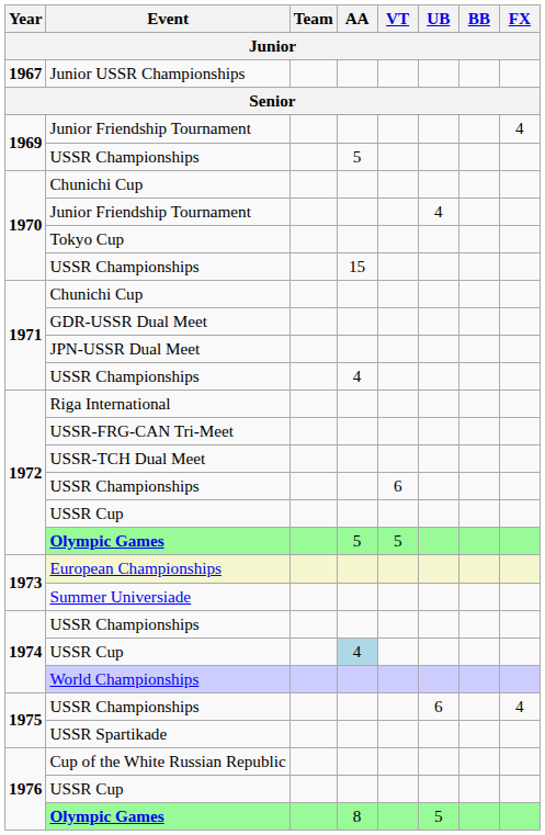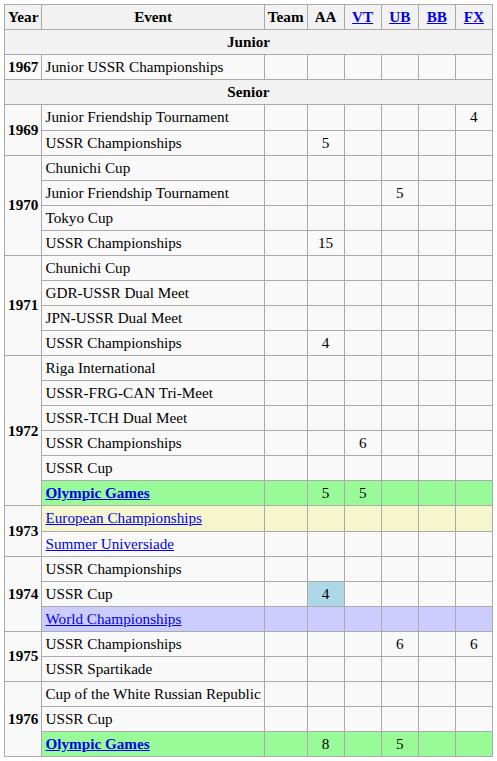 <table class="wikitable" style="text-align:center; font-size:95%;">
 <tr>
 <th align=center>Year</th>
 <th align=center>Event</th>
 <th style="width:30px;">Team</th>
 <th style="width:30px;">AA</th>
 <th style="width:30px;"><a href='#'>VT</a></th>
 <th style="width:30px;"><a href='#'>UB</a></th>
 <th style="width:30px;"><a href='#'>BB</a></th>
 <th style="width:30px;"><a href='#'>FX</a></th>
 </tr>
 <tr>
 <th colspan="8"><strong>Junior</strong></th>
 </tr>
 <tr>
 <td rowspan="1"><strong>1967</strong></td>
 <td align=left>Junior USSR Championships</td>
 <td></td>
 <td></td>
 <td></td>
 <td></td>
 <td></td>
 <td></td>
 </tr>
 <tr>
 <th colspan="8"><strong>Senior</strong></th>
 </tr>
 <tr>
 <td rowspan="2"><strong>1969</strong></td>
 <td align=left>Junior Friendship Tournament</td>
 <td></td>
 <td></td>
 <td></td>
 <td></td>
 <td></td>
 <td>4</td>
 </tr>
 <tr>
 <td align=left>USSR Championships</td>
 <td></td>
 <td>5</td>
 <td></td>
 <td></td>
 <td></td>
 <td></td>
 </tr>
 <tr>
 <td rowspan="4"><strong>1970</strong></td>
 <td align=left>Chunichi Cup</td>
 <td></td>
 <td></td>
 <td></td>
 <td></td>
 <td></td>
 <td></td>
 </tr>
 <tr>
 <td align=left>Junior Friendship Tournament</td>
 <td></td>
 <td></td>
 <td></td>
-<td>4</td>
+<td>5</td>
 <td></td>
 <td></td>
 </tr>
 <tr>
 <td align=left>Tokyo Cup</td>
 <td></td>
 <td></td>
 <td></td>
 <td></td>
 <td></td>
 <td></td>
 </tr>
 <tr>
 <td align=left>USSR Championships</td>
 <td></td>
 <td>15</td>
 <td></td>
 <td></td>
 <td></td>
 <td></td>
 </tr>
 <tr>
 <td rowspan="4"><strong>1971</strong></td>
 <td align=left>Chunichi Cup</td>
 <td></td>
 <td></td>
 <td></td>
 <td></td>
 <td></td>
 <td></td>
 </tr>
 <tr>
 <td align=left>GDR-USSR Dual Meet</td>
 <td></td>
 <td></td>
 <td></td>
 <td></td>
 <td></td>
 <td></td>
 </tr>
 <tr>
 <td align=left>JPN-USSR Dual Meet</td>
 <td></td>
 <td></td>
 <td></td>
 <td></td>
 <td></td>
 <td></td>
 </tr>
 <tr>
 <td align=left>USSR Championships</td>
 <td></td>
 <td>4</td>
 <td></td>
 <td></td>
 <td></td>
 <td></td>
 </tr>
 <tr>
 <td rowspan="6"><strong>1972</strong></td>
 <td align=left>Riga International</td>
 <td></td>
 <td></td>
 <td></td>
 <td></td>
 <td></td>
 <td></td>
 </tr>
 <tr>
 <td align=left>USSR-FRG-CAN Tri-Meet</td>
 <td></td>
 <td></td>
 <td></td>
 <td></td>
 <td></td>
 <td></td>
 </tr>
 <tr>
 <td align=left>USSR-TCH Dual Meet</td>
 <td></td>
 <td></td>
 <td></td>
 <td></td>
 <td></td>
 <td></td>
 </tr>
 <tr>
 <td align=left>USSR Championships</td>
 <td></td>
 <td></td>
 <td>6</td>
 <td></td>
 <td></td>
 <td></td>
 </tr>
 <tr>
 <td align=left>USSR Cup</td>
 <td></td>
 <td></td>
 <td></td>
 <td></td>
 <td></td>
 <td></td>
 </tr>
 <tr bgcolor=98FB98>
 <td align=left><strong><a href='#'>Olympic Games</a></strong></td>
 <td></td>
 <td>5</td>
 <td>5</td>
 <td></td>
 <td></td>
 <td></td>
 </tr>
 <tr>
 <td rowspan="3"><strong>1973</strong></td>
 </tr>
 <tr bgcolor=#F5F6CE>
 <td align=left><a href='#'>European Championships</a></td>
 <td></td>
 <td></td>
 <td></td>
 <td></td>
 <td></td>
 <td></td>
 </tr>
 <tr>
 <td align=left><a href='#'>Summer Universiade</a></td>
 <td></td>
 <td></td>
 <td></td>
 <td></td>
 <td></td>
 <td></td>
 </tr>
 <tr>
 <td rowspan="3"><strong>1974</strong></td>
 <td align=left>USSR Championships</td>
 <td></td>
 <td></td>
 <td></td>
 <td></td>
 <td></td>
 <td></td>
 </tr>
 <tr>
 <td align=left>USSR Cup</td>
 <td></td>
 <td style="background: lightblue;">4</td>
 <td></td>
 <td></td>
 <td></td>
 <td></td>
 </tr>
 <tr bgcolor=#CCCCFF>
 <td align=left><a href='#'>World Championships</a></td>
 <td></td>
 <td></td>
 <td></td>
 <td></td>
 <td></td>
 <td></td>
 </tr>
 <tr>
 <td rowspan="2"><strong>1975</strong></td>
 <td align=left>USSR Championships</td>
 <td></td>
 <td></td>
 <td></td>
 <td>6</td>
 <td></td>
-<td>4</td>
+<td>6</td>
 </tr>
 <tr>
 <td align=left>USSR Spartikade</td>
 <td></td>
 <td></td>
 <td></td>
 <td></td>
 <td></td>
 <td></td>
 </tr>
 <tr>
 <td rowspan="3"><strong>1976</strong></td>
 <td align=left>Cup of the White Russian Republic</td>
 <td></td>
 <td></td>
 <td></td>
 <td></td>
 <td></td>
 <td></td>
 </tr>
 <tr>
 <td align=left>USSR Cup</td>
 <td></td>
 <td></td>
 <td></td>
 <td></td>
 <td></td>
 <td></td>
 </tr>
 <tr bgcolor=98FB98>
 <td align=left><strong><a href='#'>Olympic Games</a></strong></td>
 <td></td>
 <td>8</td>
 <td></td>
 <td>5</td>
 <td></td>
 <td></td>
 </tr>
 </table>
